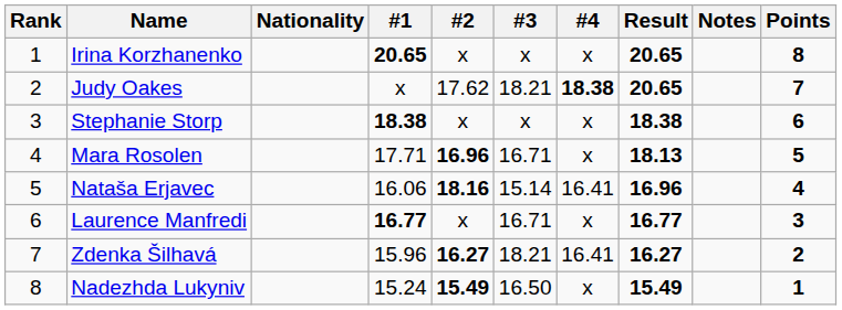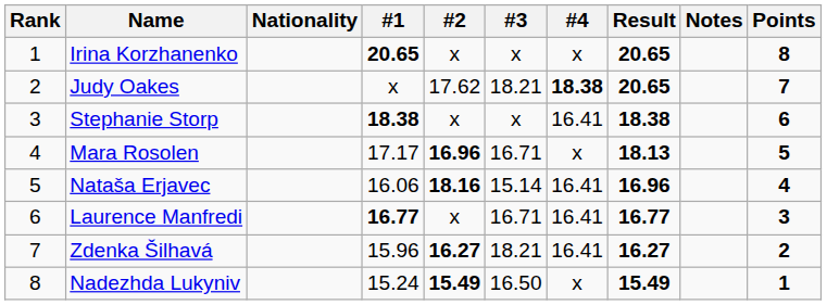 <table class="wikitable sortable" style="text-align:center">
 <tr>
 <th>Rank</th>
 <th>Name</th>
 <th>Nationality</th>
 <th>#1</th>
 <th>#2</th>
 <th>#3</th>
 <th>#4</th>
 <th>Result</th>
 <th>Notes</th>
 <th>Points</th>
 </tr>
 <tr>
 <td>1</td>
 <td align=left><a href='#'>Irina Korzhanenko</a></td>
 <td align=left></td>
 <td><strong>20.65</strong></td>
 <td>x</td>
 <td>x</td>
 <td>x</td>
 <td><strong>20.65</strong></td>
 <td></td>
 <td><strong>8</strong></td>
 </tr>
 <tr>
 <td>2</td>
 <td align=left><a href='#'>Judy Oakes</a></td>
 <td align=left></td>
 <td>x</td>
 <td>17.62</td>
 <td>18.21</td>
 <td><strong>18.38</strong></td>
 <td><strong>20.65</strong></td>
 <td></td>
 <td><strong>7</strong></td>
 </tr>
 <tr>
 <td>3</td>
 <td align=left><a href='#'>Stephanie Storp</a></td>
 <td align=left></td>
 <td><strong>18.38</strong></td>
 <td>x</td>
 <td>x</td>
-<td>x</td>
+<td>16.41</td>
 <td><strong>18.38</strong></td>
 <td></td>
 <td><strong>6</strong></td>
 </tr>
 <tr>
 <td>4</td>
 <td align=left><a href='#'>Mara Rosolen</a></td>
 <td align=left></td>
-<td>17.71</td>
+<td>17.17</td>
 <td><strong>16.96</strong></td>
 <td>16.71</td>
 <td>x</td>
 <td><strong>18.13</strong></td>
 <td></td>
 <td><strong>5</strong></td>
 </tr>
 <tr>
 <td>5</td>
 <td align=left><a href='#'>Nataša Erjavec</a></td>
 <td align=left></td>
 <td>16.06</td>
 <td><strong>18.16</strong></td>
 <td>15.14</td>
 <td>16.41</td>
 <td><strong>16.96</strong></td>
 <td></td>
 <td><strong>4</strong></td>
 </tr>
 <tr>
 <td>6</td>
 <td align=left><a href='#'>Laurence Manfredi</a></td>
 <td align=left></td>
 <td><strong>16.77</strong></td>
 <td>x</td>
 <td>16.71</td>
-<td>x</td>
+<td>16.41</td>
 <td><strong>16.77</strong></td>
 <td></td>
 <td><strong>3</strong></td>
 </tr>
 <tr>
 <td>7</td>
 <td align=left><a href='#'>Zdenka Šilhavá</a></td>
 <td align=left></td>
 <td>15.96</td>
 <td><strong>16.27</strong></td>
 <td>18.21</td>
 <td>16.41</td>
 <td><strong>16.27</strong></td>
 <td></td>
 <td><strong>2</strong></td>
 </tr>
 <tr>
 <td>8</td>
 <td align=left><a href='#'>Nadezhda Lukyniv</a></td>
 <td align=left></td>
 <td>15.24</td>
 <td><strong>15.49</strong></td>
 <td>16.50</td>
 <td>x</td>
 <td><strong>15.49</strong></td>
 <td></td>
 <td><strong>1</strong></td>
 </tr>
 </table>
